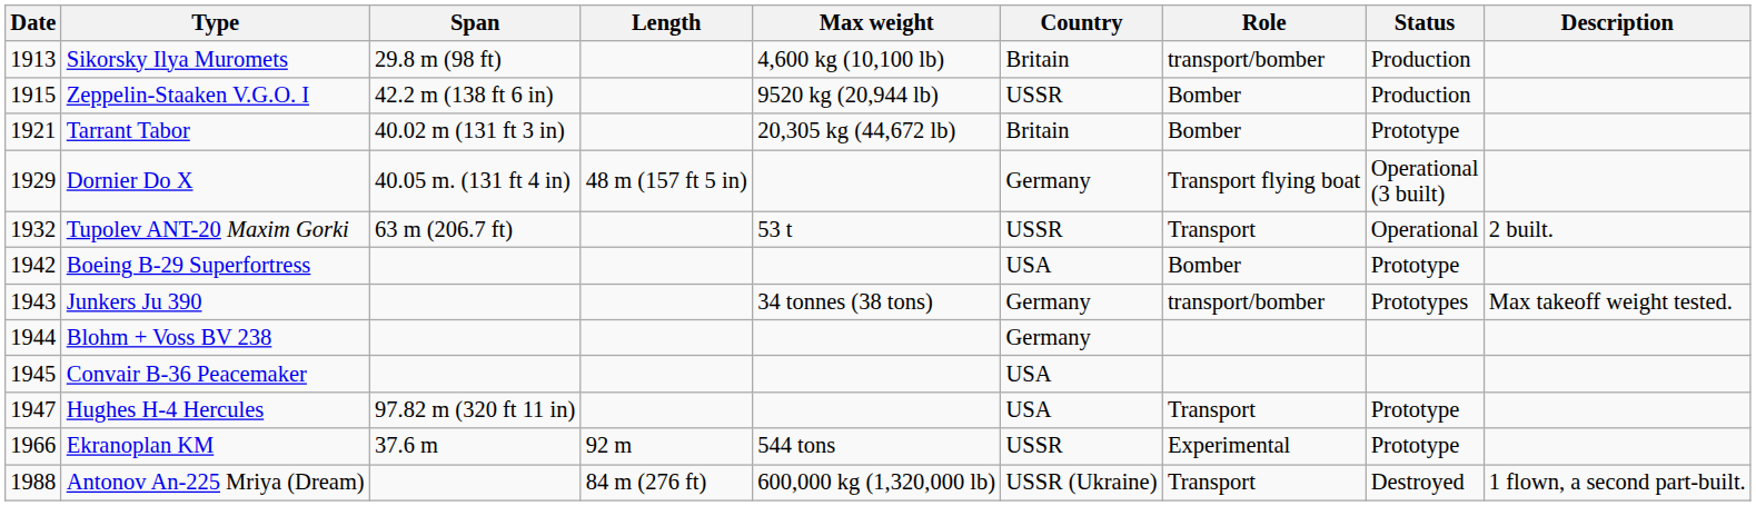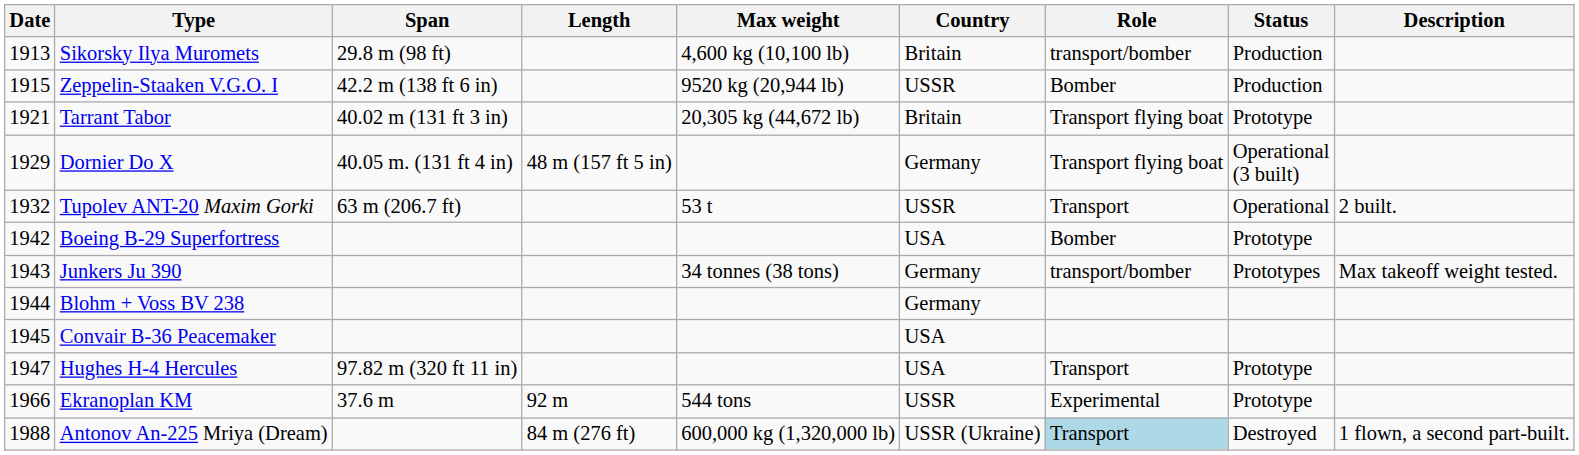 <table class="wikitable sortable">
 <tr>
 <th>Date</th>
 <th>Type</th>
 <th>Span</th>
 <th>Length</th>
 <th>Max weight</th>
 <th>Country</th>
 <th>Role</th>
 <th>Status</th>
 <th>Description</th>
 </tr>
 <tr>
 <td>1913</td>
 <td><a href='#'>Sikorsky Ilya Muromets</a></td>
 <td>29.8 m (98 ft)</td>
 <td></td>
 <td>4,600 kg (10,100 lb)</td>
 <td>Britain</td>
 <td>transport/bomber</td>
 <td>Production</td>
 <td></td>
 </tr>
 <tr>
 <td>1915</td>
 <td><a href='#'>Zeppelin-Staaken V.G.O. I</a></td>
 <td>42.2 m (138 ft 6 in)</td>
 <td></td>
 <td>9520 kg (20,944 lb)</td>
 <td>USSR</td>
 <td>Bomber</td>
 <td>Production</td>
 <td></td>
 </tr>
 <tr>
 <td>1921</td>
 <td><a href='#'>Tarrant Tabor</a></td>
 <td>40.02 m (131 ft 3 in)</td>
 <td></td>
 <td>20,305 kg (44,672 lb)</td>
 <td>Britain</td>
-<td>Bomber</td>
+<td>Transport flying boat</td>
 <td>Prototype</td>
 <td></td>
 </tr>
 <tr>
 <td>1929</td>
 <td><a href='#'>Dornier Do X</a></td>
 <td>40.05 m. (131 ft 4 in)</td>
 <td>48 m (157 ft 5 in)</td>
 <td></td>
 <td>Germany</td>
 <td>Transport flying boat</td>
 <td>Operational<br>(3 built)</td>
 <td></td>
 </tr>
 <tr>
 <td>1932</td>
 <td><a href='#'>Tupolev ANT-20</a> <em>Maxim Gorki</em></td>
 <td>63 m (206.7 ft)</td>
 <td></td>
 <td>53 t</td>
 <td>USSR</td>
 <td>Transport</td>
 <td>Operational</td>
 <td>2 built. </td>
 </tr>
 <tr>
 <td>1942</td>
 <td><a href='#'>Boeing B-29 Superfortress</a></td>
 <td></td>
 <td></td>
 <td></td>
 <td>USA</td>
 <td>Bomber</td>
 <td>Prototype</td>
 <td></td>
 </tr>
 <tr>
 <td>1943</td>
 <td><a href='#'>Junkers Ju 390</a></td>
 <td></td>
 <td></td>
 <td>34 tonnes (38 tons)</td>
 <td>Germany</td>
 <td>transport/bomber</td>
 <td>Prototypes</td>
 <td>Max takeoff weight tested. </td>
 </tr>
 <tr>
 <td>1944</td>
 <td><a href='#'>Blohm + Voss BV 238</a></td>
 <td></td>
 <td></td>
 <td></td>
 <td>Germany</td>
 <td></td>
 <td></td>
 <td></td>
 </tr>
 <tr>
 <td>1945</td>
 <td><a href='#'>Convair B-36 Peacemaker</a></td>
 <td></td>
 <td></td>
 <td></td>
 <td>USA</td>
 <td></td>
 <td></td>
 <td></td>
 </tr>
 <tr>
 <td>1947</td>
 <td><a href='#'>Hughes H-4 Hercules</a></td>
 <td>97.82 m (320 ft 11 in)</td>
 <td></td>
 <td></td>
 <td>USA</td>
 <td>Transport</td>
 <td>Prototype</td>
 <td></td>
 </tr>
 <tr>
 <td>1966</td>
 <td><a href='#'>Ekranoplan KM</a></td>
 <td>37.6 m</td>
 <td>92 m</td>
 <td>544 tons</td>
 <td>USSR</td>
 <td>Experimental</td>
 <td>Prototype</td>
 <td></td>
 </tr>
 <tr>
 <td>1988</td>
 <td><a href='#'>Antonov An-225</a> Mriya (Dream)</td>
 <td></td>
 <td>84 m (276 ft)</td>
 <td>600,000 kg (1,320,000 lb)</td>
 <td>USSR (Ukraine)</td>
-<td>Transport</td>
+<td style="background: lightblue;">Transport</td>
 <td>Destroyed</td>
 <td>1 flown, a second part-built.</td>
 </tr>
 </table>
